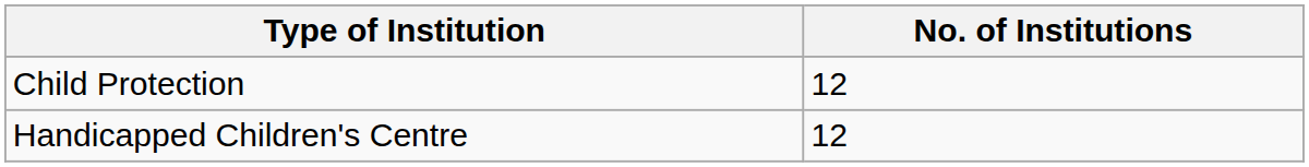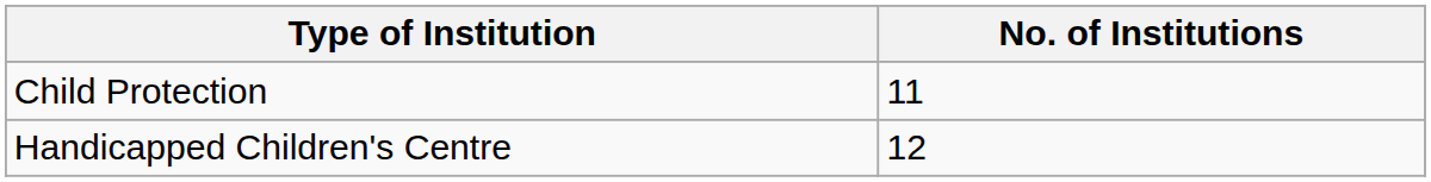 <table class="wikitable centre" width="40%">
 <tr>
 <th>Type of Institution</th>
 <th>No. of Institutions</th>
 </tr>
 <tr>
 <td>Child Protection</td>
-<td>12</td>
+<td>11</td>
 </tr>
 <tr>
 <td>Handicapped Children's Centre</td>
 <td>12</td>
 </tr>
 </table>
